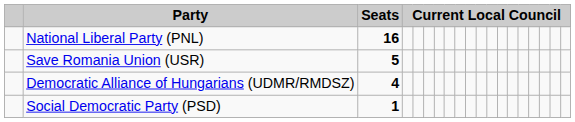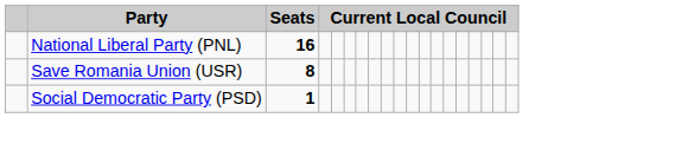 <table class="wikitable">
 <tr>
 <th style="background:#ccc">   </th>
 <th style="background:#ccc">Party</th>
 <th style="background:#ccc">Seats</th>
 <th colspan="16" style="background:#ccc">Current Local Council</th>
 </tr>
 <tr>
 <td>  </td>
 <td><a href='#'>National Liberal Party</a> (PNL)</td>
 <td style="text-align: right"><strong>16</strong></td>
 <td>  </td>
 <td>  </td>
 <td>  </td>
 <td>  </td>
 <td>  </td>
 <td>  </td>
 <td>  </td>
 <td>  </td>
 <td>  </td>
 <td>  </td>
 <td>  </td>
 <td>  </td>
 <td>  </td>
 <td>  </td>
 <td>  </td>
 <td>  </td>
 </tr>
 <tr>
 <td>  </td>
 <td><a href='#'>Save Romania Union</a> (USR)</td>
-<td style="text-align: right"><strong>5</strong></td>
+<td style="text-align: right"><strong>8</strong></td>
 <td>  </td>
 <td>  </td>
 <td>  </td>
 <td>  </td>
 <td>  </td>
-<td> </td>
-<td> </td>
-<td> </td>
-<td> </td>
-<td> </td>
-<td> </td>
-<td> </td>
-<td> </td>
-<td> </td>
-<td> </td>
-<td> </td>
-</tr>
-<tr>
-<td>  </td>
-<td><a href='#'>Democratic Alliance of Hungarians</a> (UDMR/RMDSZ)</td>
-<td style="text-align: right"><strong>4</strong></td>
-<td>  </td>
-<td>  </td>
-<td>  </td>
-<td>  </td>
-<td> </td>
 <td> </td>
 <td> </td>
 <td> </td>
 <td> </td>
 <td> </td>
 <td> </td>
 <td> </td>
 <td> </td>
 <td> </td>
 <td> </td>
 <td> </td>
 </tr>
 <tr>
 <td>  </td>
 <td><a href='#'>Social Democratic Party</a> (PSD)</td>
 <td style="text-align: right"><strong>1</strong></td>
 <td>  </td>
 <td>  </td>
 <td> </td>
 <td> </td>
 <td> </td>
 <td> </td>
 <td> </td>
 <td> </td>
 <td> </td>
 <td> </td>
 <td> </td>
 <td> </td>
 <td> </td>
 <td> </td>
 <td> </td>
 <td> </td>
 </tr>
 </table>
